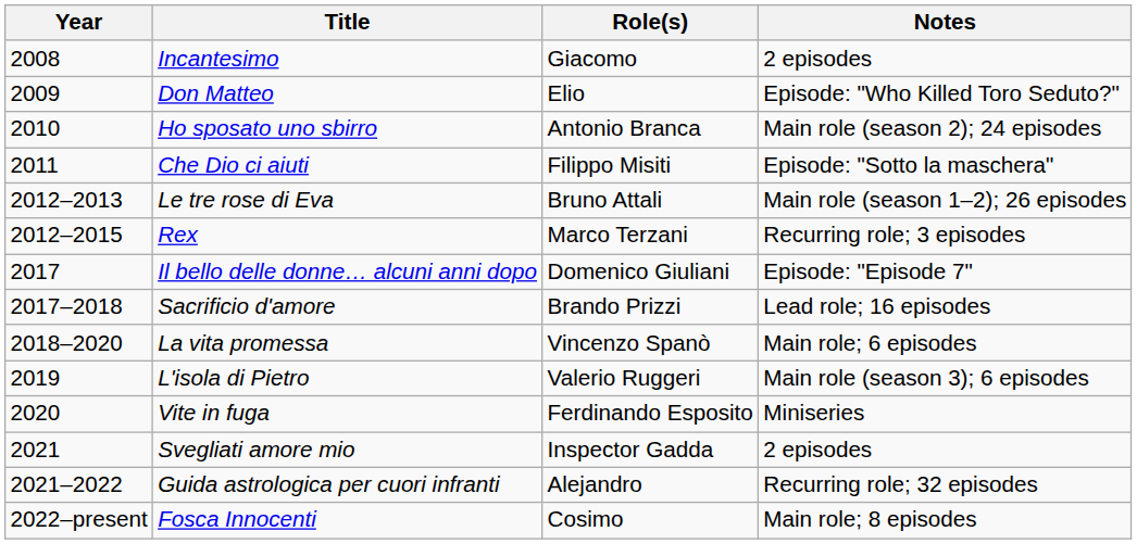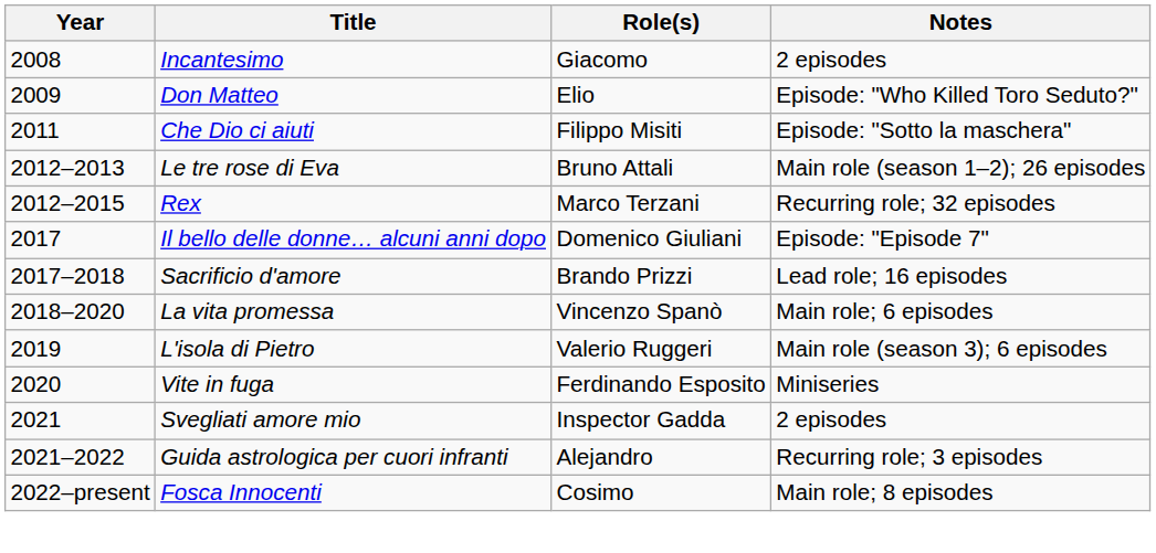 <table class="wikitable plainrowheaders sortable">
 <tr>
 <th scope="col">Year</th>
 <th scope="col">Title</th>
 <th scope="col">Role(s)</th>
 <th scope="col" class="unsortable">Notes</th>
 </tr>
 <tr>
 <td>2008</td>
 <td><em><a href='#'>Incantesimo</a></em></td>
 <td>Giacomo</td>
 <td>2 episodes</td>
 </tr>
 <tr>
 <td>2009</td>
 <td><em><a href='#'>Don Matteo</a></em></td>
 <td>Elio</td>
 <td>Episode: "Who Killed Toro Seduto?"</td>
 </tr>
 <tr>
-<td>2010</td>
-<td><em><a href='#'>Ho sposato uno sbirro</a></em></td>
-<td>Antonio Branca</td>
-<td>Main role (season 2); 24 episodes</td>
-</tr>
-<tr>
 <td>2011</td>
 <td><em><a href='#'>Che Dio ci aiuti</a></em></td>
 <td>Filippo Misiti</td>
 <td>Episode: "Sotto la maschera"</td>
 </tr>
 <tr>
 <td>2012–2013</td>
 <td><em>Le tre rose di Eva</em></td>
 <td>Bruno Attali</td>
 <td>Main role (season 1–2); 26 episodes</td>
 </tr>
 <tr>
 <td>2012–2015</td>
 <td><em><a href='#'>Rex</a></em></td>
 <td>Marco Terzani</td>
-<td>Recurring role; 3 episodes</td>
+<td>Recurring role; 32 episodes</td>
 </tr>
 <tr>
 <td>2017</td>
 <td><em><a href='#'>Il bello delle donne… alcuni anni dopo</a></em></td>
 <td>Domenico Giuliani</td>
 <td>Episode: "Episode 7"</td>
 </tr>
 <tr>
 <td>2017–2018</td>
 <td><em>Sacrificio d'amore</em></td>
 <td>Brando Prizzi</td>
 <td>Lead role; 16 episodes</td>
 </tr>
 <tr>
 <td>2018–2020</td>
 <td><em>La vita promessa</em></td>
 <td>Vincenzo Spanò</td>
 <td>Main role; 6 episodes</td>
 </tr>
 <tr>
 <td>2019</td>
 <td><em>L'isola di Pietro</em></td>
 <td>Valerio Ruggeri</td>
 <td>Main role (season 3); 6 episodes</td>
 </tr>
 <tr>
 <td>2020</td>
 <td><em>Vite in fuga</em></td>
 <td>Ferdinando Esposito</td>
 <td>Miniseries</td>
 </tr>
 <tr>
 <td>2021</td>
 <td><em>Svegliati amore mio</em></td>
 <td>Inspector Gadda</td>
 <td>2 episodes</td>
 </tr>
 <tr>
 <td>2021–2022</td>
 <td><em>Guida astrologica per cuori infranti</em></td>
 <td>Alejandro</td>
-<td>Recurring role; 32 episodes</td>
+<td>Recurring role; 3 episodes</td>
 </tr>
 <tr>
 <td>2022–present</td>
 <td><em><a href='#'>Fosca Innocenti</a></em></td>
 <td>Cosimo</td>
 <td>Main role; 8 episodes</td>
 </tr>
 </table>
